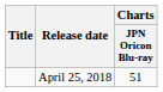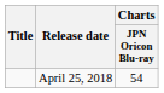 <table class="wikitable">
 <tr>
 <th rowspan="2">Title</th>
 <th rowspan="2">Release date</th>
 <th colspan="1">Charts</th>
 </tr>
 <tr>
 <th style="width:3em;font-size:85%;">JPN<br>Oricon<br>Blu-ray</th>
 </tr>
 <tr>
 <td></td>
 <td> April 25, 2018</td>
-<td style="text-align:center;">51</td>
+<td style="text-align:center;">54</td>
 </tr>
 </table>
